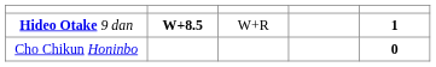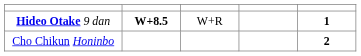 <table class="toccolours" border="1" cellpadding="4" cellspacing="0" style="border-collapse: collapse; margin:0;">
 <tr>
 <th width=150></th>
 <th width=70></th>
 <th width=70></th>
 <th width=70></th>
 <th width=70></th>
 </tr>
 <tr align=center>
 <td><strong><a href='#'>Hideo Otake</a></strong> <em>9 dan</em></td>
 <td><strong>W+8.5</strong></td>
 <td>W+R</td>
 <td></td>
 <td><strong>1</strong></td>
 </tr>
 <tr align=center>
 <td><a href='#'>Cho Chikun</a> <em><a href='#'>Honinbo</a></em></td>
 <td></td>
 <td></td>
 <td></td>
-<td><strong>0</strong></td>
+<td><strong>2</strong></td>
 </tr>
 </table>
